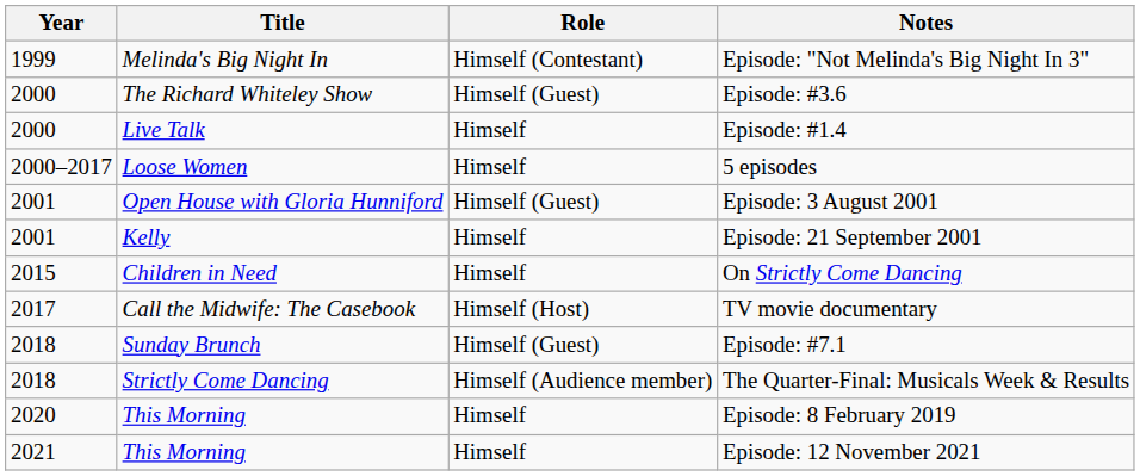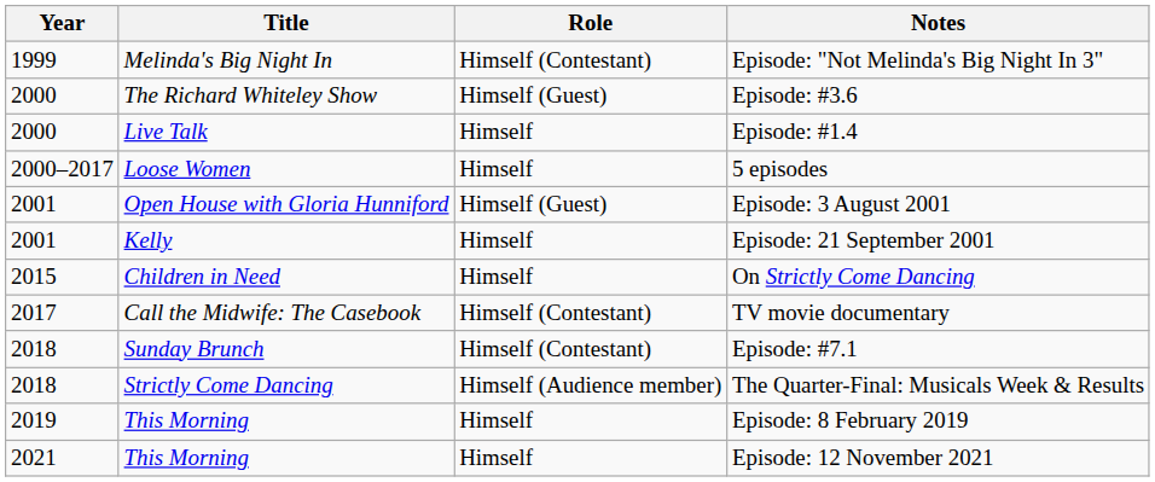 <table class="wikitable plainrowheaders sortable">
 <tr>
 <th scope="col">Year</th>
 <th scope="col">Title</th>
 <th scope="col">Role</th>
 <th scope="col" class="unsortable">Notes</th>
 </tr>
 <tr>
 <td>1999</td>
 <td scope="row"><em>Melinda's Big Night In</em></td>
 <td>Himself (Contestant)</td>
 <td>Episode: "Not Melinda's Big Night In 3"</td>
 </tr>
 <tr>
 <td>2000</td>
 <td scope="row"><em>The Richard Whiteley Show</em></td>
 <td>Himself (Guest)</td>
 <td>Episode: #3.6</td>
 </tr>
 <tr>
 <td>2000</td>
 <td scope="row"><em><a href='#'>Live Talk</a></em></td>
 <td>Himself</td>
 <td>Episode: #1.4</td>
 </tr>
 <tr>
 <td>2000–2017</td>
 <td scope="row"><em><a href='#'>Loose Women</a></em></td>
 <td>Himself</td>
 <td>5 episodes</td>
 </tr>
 <tr>
 <td>2001</td>
 <td scope="row"><em><a href='#'>Open House with Gloria Hunniford</a></em></td>
 <td>Himself (Guest)</td>
 <td>Episode: 3 August 2001</td>
 </tr>
 <tr>
 <td>2001</td>
 <td scope="row"><em><a href='#'>Kelly</a></em></td>
 <td>Himself</td>
 <td>Episode: 21 September 2001</td>
 </tr>
 <tr>
 <td>2015</td>
 <td scope="row"><em><a href='#'>Children in Need</a></em></td>
 <td>Himself</td>
 <td>On <em><a href='#'>Strictly Come Dancing</a></em></td>
 </tr>
 <tr>
 <td>2017</td>
 <td scope="row"><em>Call the Midwife: The Casebook</em></td>
-<td>Himself (Host)</td>
+<td>Himself (Contestant)</td>
 <td>TV movie documentary</td>
 </tr>
 <tr>
 <td>2018</td>
 <td scope="row"><em><a href='#'>Sunday Brunch</a></em></td>
-<td>Himself (Guest)</td>
+<td>Himself (Contestant)</td>
 <td>Episode: #7.1</td>
 </tr>
 <tr>
 <td>2018</td>
 <td scope="row"><em><a href='#'>Strictly Come Dancing</a></em></td>
 <td>Himself (Audience member)</td>
 <td>The Quarter-Final: Musicals Week & Results</td>
 </tr>
 <tr>
-<td>2020</td>
+<td>2019</td>
 <td scope="row"><em><a href='#'>This Morning</a></em></td>
 <td>Himself</td>
 <td>Episode: 8 February 2019</td>
 </tr>
 <tr>
 <td>2021</td>
 <td scope="row"><em><a href='#'>This Morning</a></em></td>
 <td>Himself</td>
 <td>Episode: 12 November 2021</td>
 </tr>
 </table>
